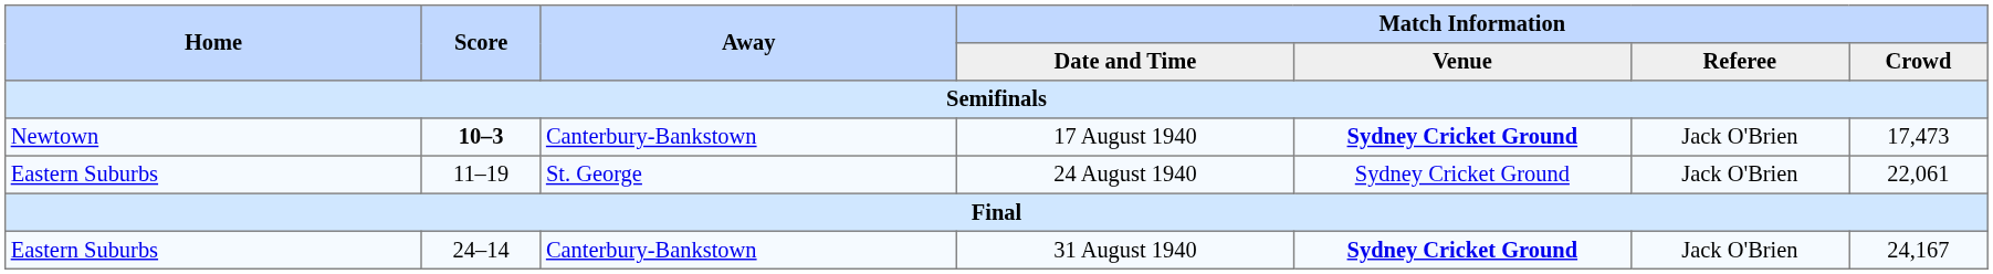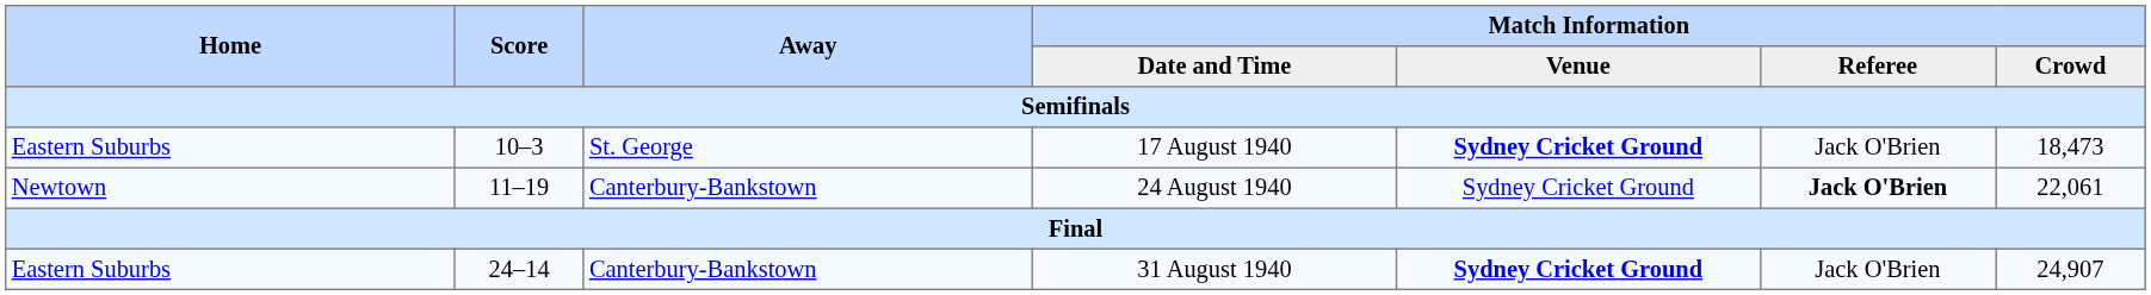 <table border=1 style="border-collapse:collapse; font-size:90%; text-align:center;" cellpadding=3 cellspacing=0 width=100%>
 <tr bgcolor=#C1D8FF>
 <th rowspan=2 width=21%>Home</th>
 <th rowspan=2 width=6%>Score</th>
 <th rowspan=2 width=21%>Away</th>
 <th colspan=6>Match Information</th>
 </tr>
 <tr bgcolor=#EFEFEF>
 <th width=17%>Date and Time</th>
 <th width=17%>Venue</th>
 <th width=11%>Referee</th>
 <th width=7%>Crowd</th>
 </tr>
 <tr bgcolor="#D0E7FF">
 <td colspan=7><strong>Semifinals</strong></td>
 </tr>
 <tr bgcolor=#F5FAFF>
-<td align=left> <a href='#'>Newtown</a></td>
-<td><strong>10–3</strong></td>
-<td align=left> <a href='#'>Canterbury-Bankstown</a></td>
+<td align=left> <a href='#'>Eastern Suburbs</a></td>
+<td>10–3</td>
+<td align=left> <a href='#'>St. George</a></td>
 <td>17 August 1940</td>
 <td><strong><a href='#'>Sydney Cricket Ground</a></strong></td>
 <td>Jack O'Brien</td>
-<td>17,473</td>
+<td>18,473</td>
 </tr>
 <tr bgcolor=#F5FAFF>
-<td align=left> <a href='#'>Eastern Suburbs</a></td>
+<td align=left> <a href='#'>Newtown</a></td>
 <td>11–19</td>
-<td align=left> <a href='#'>St. George</a></td>
+<td align=left> <a href='#'>Canterbury-Bankstown</a></td>
 <td>24 August 1940</td>
 <td><a href='#'>Sydney Cricket Ground</a></td>
-<td>Jack O'Brien</td>
+<td><strong>Jack O'Brien</strong></td>
 <td>22,061</td>
 </tr>
 <tr bgcolor="#D0E7FF">
 <td colspan=7><strong>Final</strong></td>
 </tr>
 <tr bgcolor=#F5FAFF>
 <td align=left> <a href='#'>Eastern Suburbs</a></td>
 <td>24–14</td>
 <td align=left> <a href='#'>Canterbury-Bankstown</a></td>
 <td>31 August 1940</td>
 <td><strong><a href='#'>Sydney Cricket Ground</a></strong></td>
 <td>Jack O'Brien</td>
-<td>24,167</td>
+<td>24,907</td>
 </tr>
 </table>
